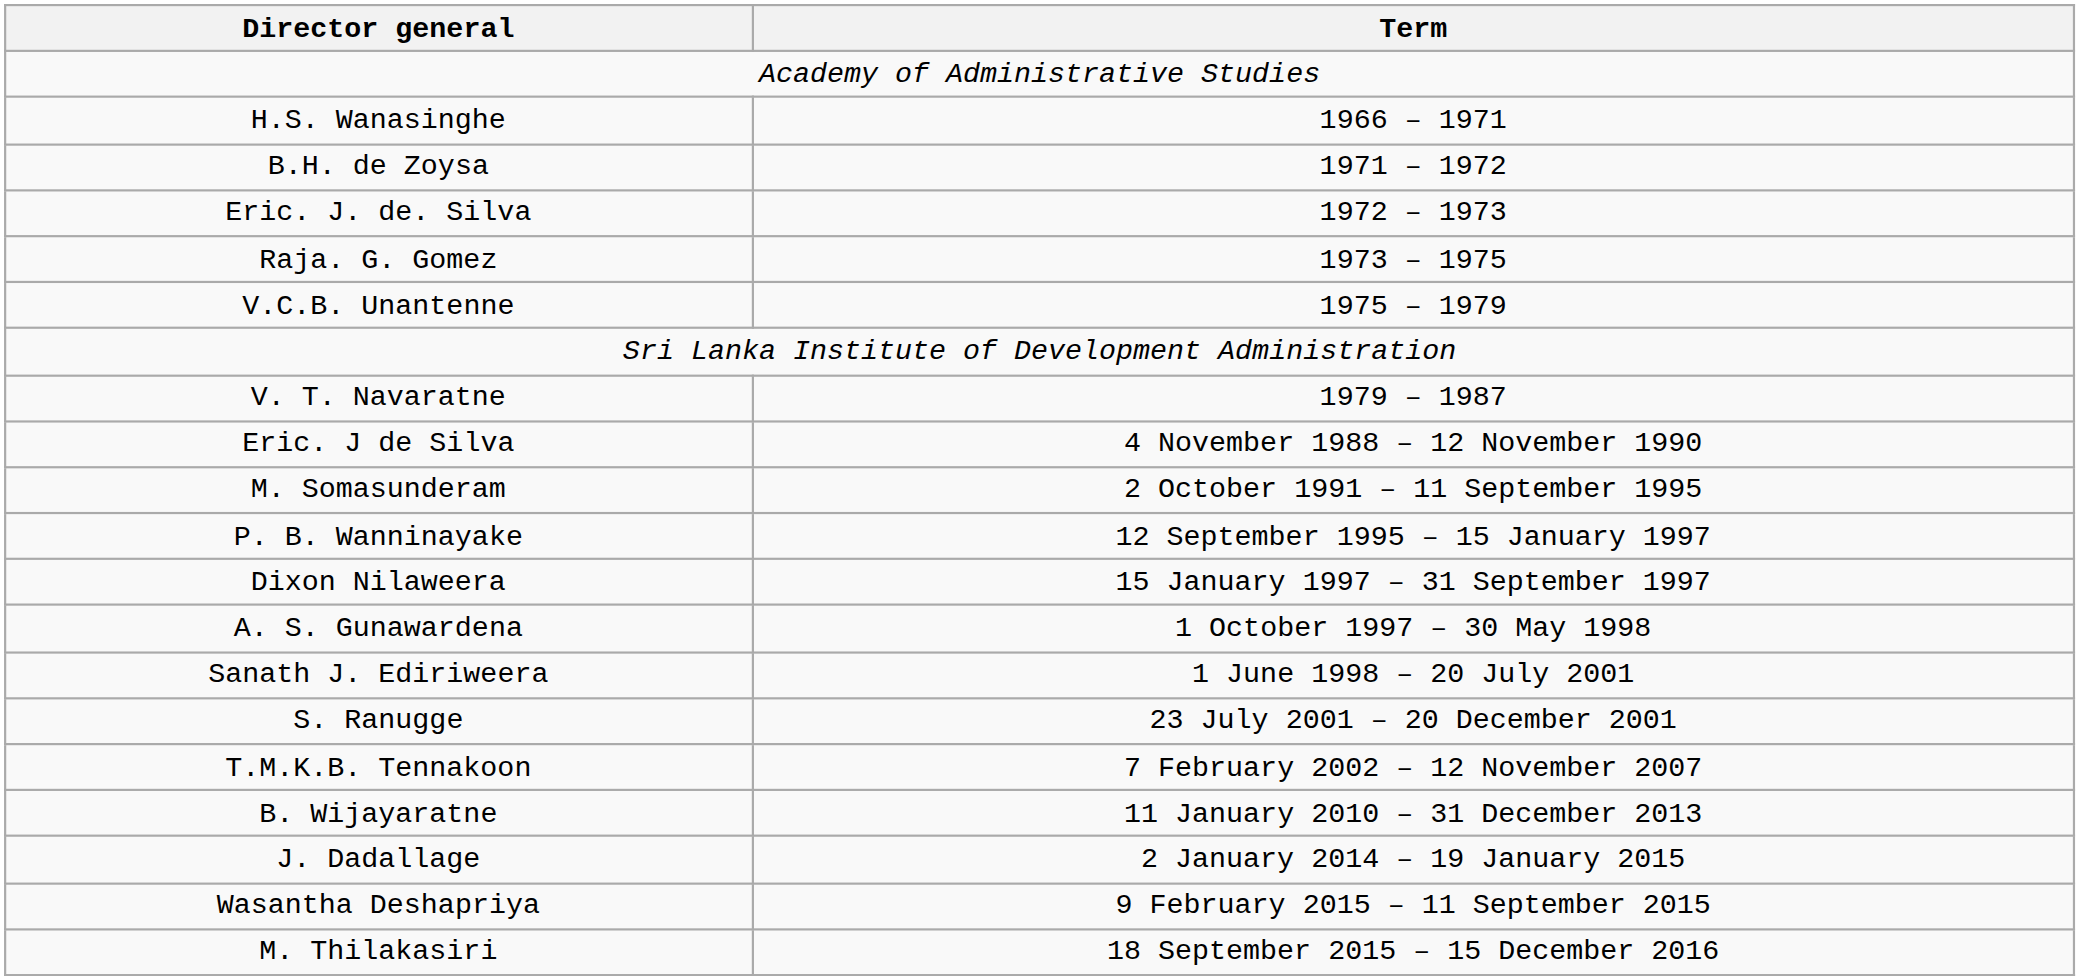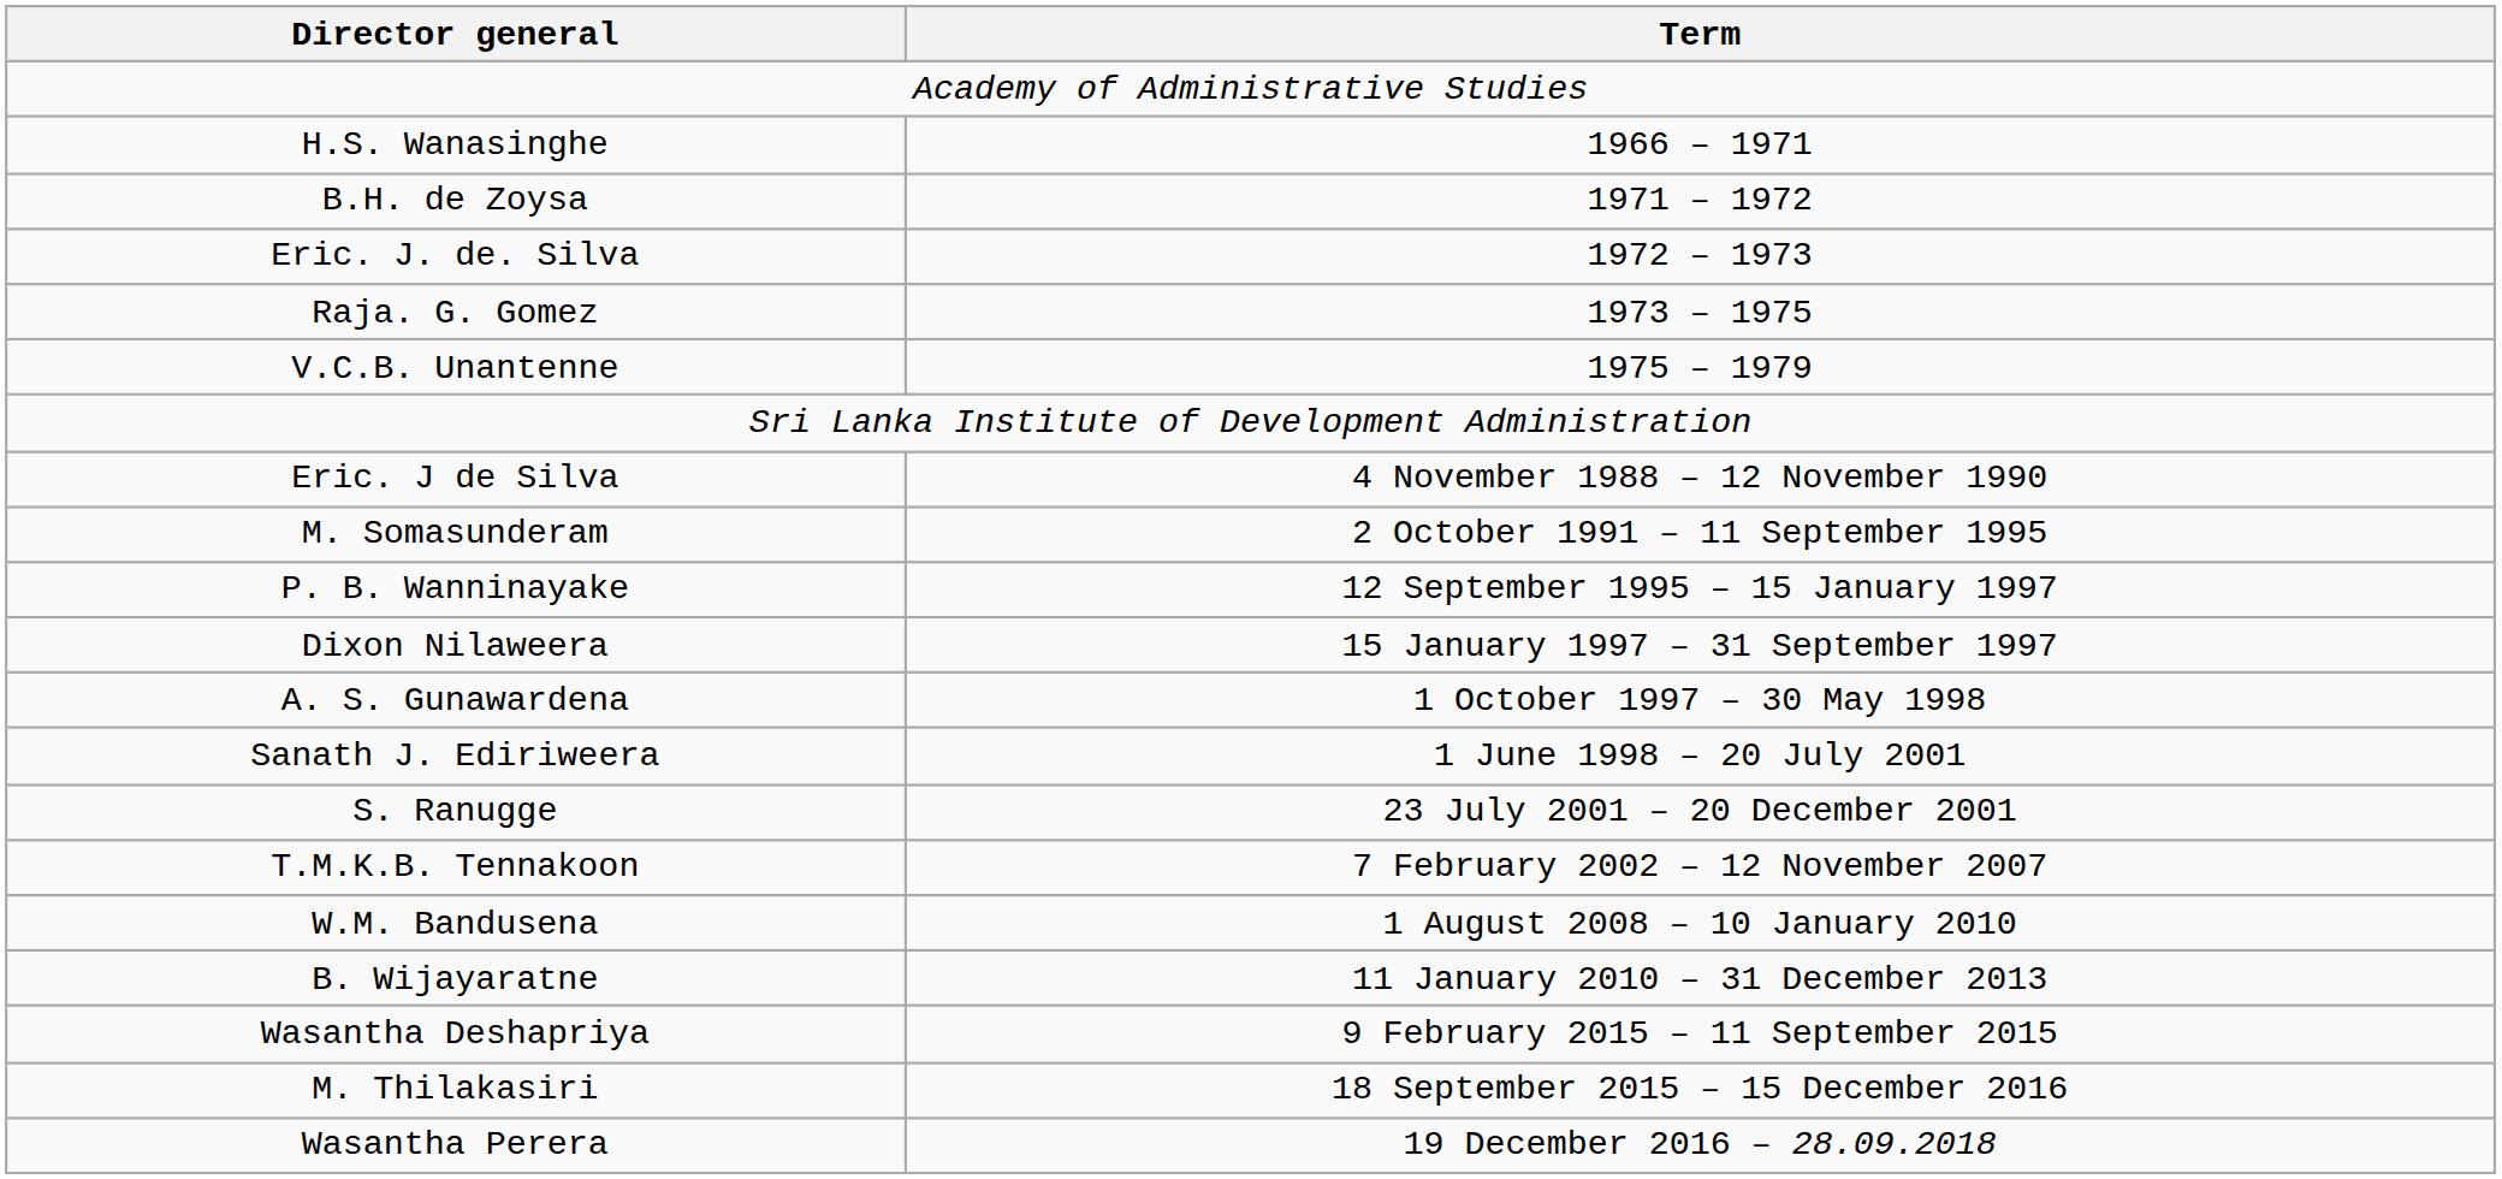 <table class="wikitable" style="text-align: center; width: 60%; margin:1em auto;">
 <tr>
 <th>Director general</th>
 <th>Term</th>
 </tr>
 <tr>
 <td colspan="2"><em>Academy of Administrative Studies</em></td>
 </tr>
 <tr>
 <td>H.S. Wanasinghe</td>
 <td>1966 – 1971</td>
 </tr>
 <tr>
 <td>B.H. de Zoysa</td>
 <td>1971 – 1972</td>
 </tr>
 <tr>
 <td>Eric. J. de. Silva</td>
 <td>1972 – 1973</td>
 </tr>
 <tr>
 <td>Raja. G. Gomez</td>
 <td>1973 – 1975</td>
 </tr>
 <tr>
 <td>V.C.B. Unantenne</td>
 <td>1975 – 1979</td>
 </tr>
 <tr>
 <td colspan="2"><em>Sri Lanka Institute of Development Administration</em></td>
-</tr>
-<tr>
-<td>V. T. Navaratne</td>
-<td>1979 – 1987</td>
 </tr>
 <tr>
 <td>Eric. J de Silva</td>
 <td>4 November 1988 – 12 November 1990</td>
 </tr>
 <tr>
 <td>M. Somasunderam</td>
 <td>2 October 1991 – 11 September 1995</td>
 </tr>
 <tr>
 <td>P. B. Wanninayake</td>
 <td>12 September 1995 – 15 January 1997</td>
 </tr>
 <tr>
 <td>Dixon Nilaweera</td>
 <td>15 January 1997 – 31 September 1997</td>
 </tr>
 <tr>
 <td>A. S. Gunawardena</td>
 <td>1 October 1997 – 30 May 1998</td>
 </tr>
 <tr>
 <td>Sanath J. Ediriweera</td>
 <td>1 June 1998 – 20 July 2001</td>
 </tr>
 <tr>
 <td>S. Ranugge</td>
 <td>23 July 2001 – 20 December 2001</td>
 </tr>
 <tr>
 <td>T.M.K.B. Tennakoon</td>
 <td>7 February 2002 – 12 November 2007</td>
 </tr>
 <tr>
+<td>W.M. Bandusena</td>
+<td>1 August 2008 – 10 January 2010</td>
+</tr>
+<tr>
 <td>B. Wijayaratne</td>
 <td>11 January 2010 – 31 December 2013</td>
-</tr>
-<tr>
-<td>J. Dadallage</td>
-<td>2 January 2014 – 19 January 2015</td>
 </tr>
 <tr>
 <td>Wasantha Deshapriya</td>
 <td>9 February 2015 – 11 September 2015</td>
 </tr>
 <tr>
 <td>M. Thilakasiri</td>
 <td>18 September 2015 – 15 December 2016</td>
 </tr>
 <tr>
+<td>Wasantha Perera</td>
+<td>19 December 2016 – <em>28.09.2018</em></td>
+</tr>
+<tr>
 </tr>
 </table>
